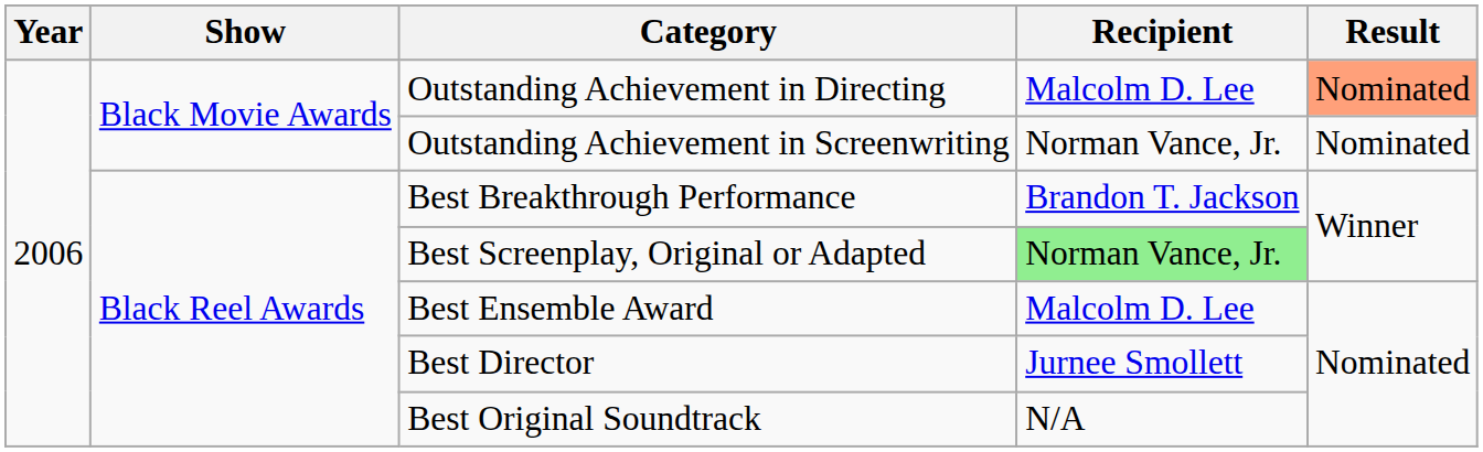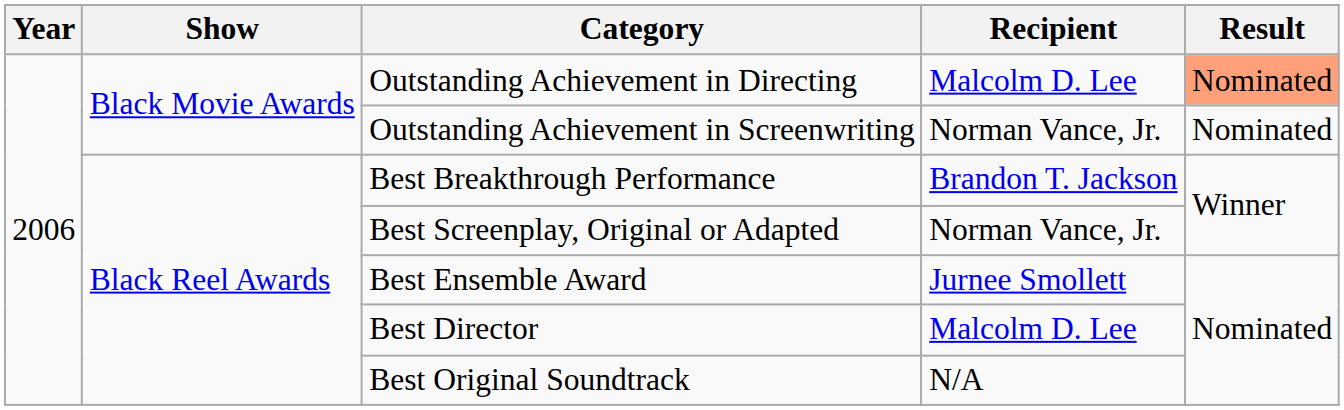 <table class="wikitable">
 <tr>
 <th>Year</th>
 <th>Show</th>
 <th>Category</th>
 <th>Recipient</th>
 <th>Result</th>
 </tr>
 <tr>
 <td rowspan="7">2006</td>
 <td rowspan="2"><a href='#'>Black Movie Awards</a></td>
 <td>Outstanding Achievement in Directing</td>
 <td><a href='#'>Malcolm D. Lee</a></td>
 <td style="background: lightsalmon;">Nominated</td>
 </tr>
 <tr>
 <td>Outstanding Achievement in Screenwriting</td>
 <td>Norman Vance, Jr.</td>
 <td>Nominated</td>
 </tr>
 <tr>
 <td rowspan="5"><a href='#'>Black Reel Awards</a></td>
 <td>Best Breakthrough Performance</td>
 <td><a href='#'>Brandon T. Jackson</a></td>
 <td rowspan="2">Winner</td>
 </tr>
 <tr>
 <td>Best Screenplay, Original or Adapted</td>
-<td style="background: lightgreen;">Norman Vance, Jr.</td>
+<td>Norman Vance, Jr.</td>
 </tr>
 <tr>
 <td>Best Ensemble Award</td>
-<td><a href='#'>Malcolm D. Lee</a></td>
+<td><a href='#'>Jurnee Smollett</a></td>
 <td rowspan="3">Nominated</td>
 </tr>
 <tr>
 <td>Best Director</td>
-<td><a href='#'>Jurnee Smollett</a></td>
+<td><a href='#'>Malcolm D. Lee</a></td>
 </tr>
 <tr>
 <td>Best Original Soundtrack</td>
 <td>N/A</td>
 </tr>
 </table>
